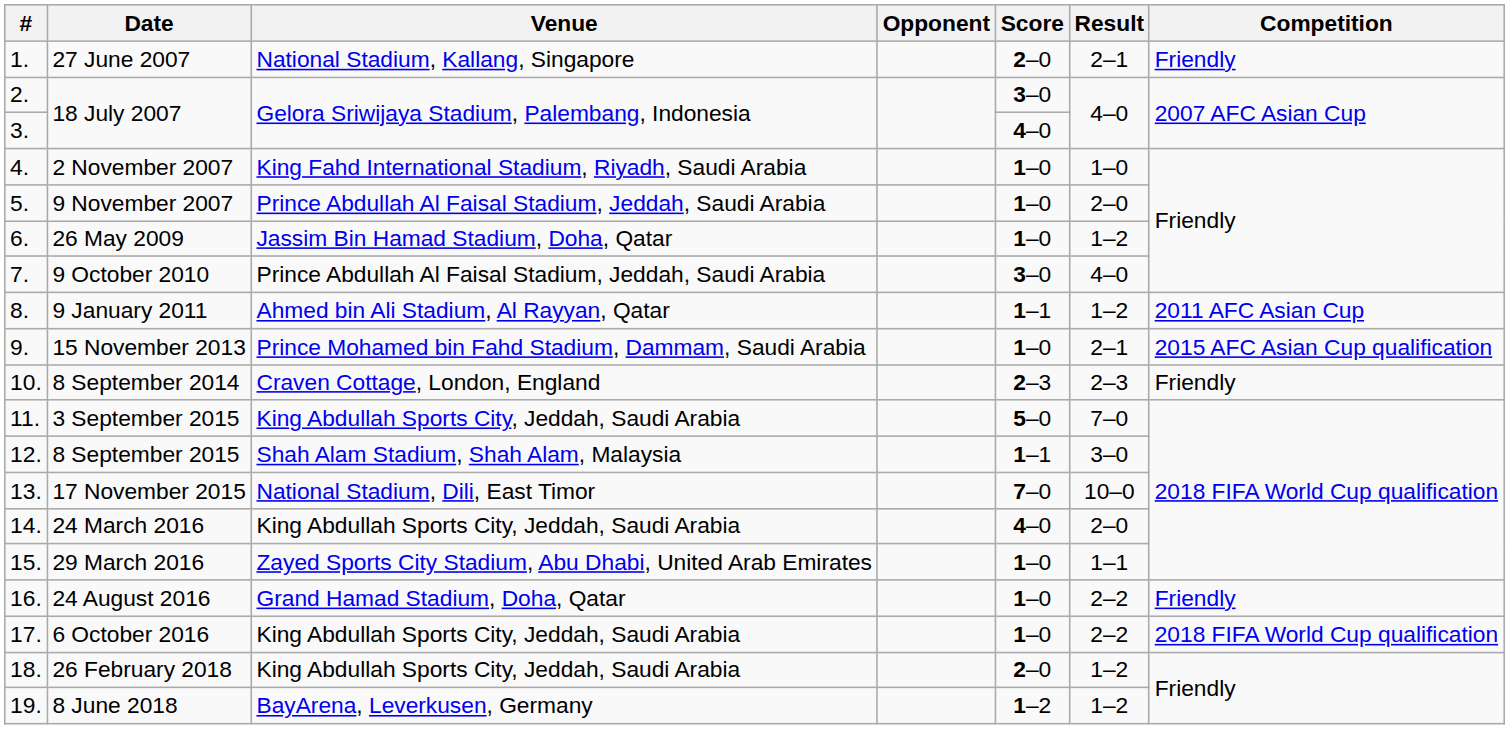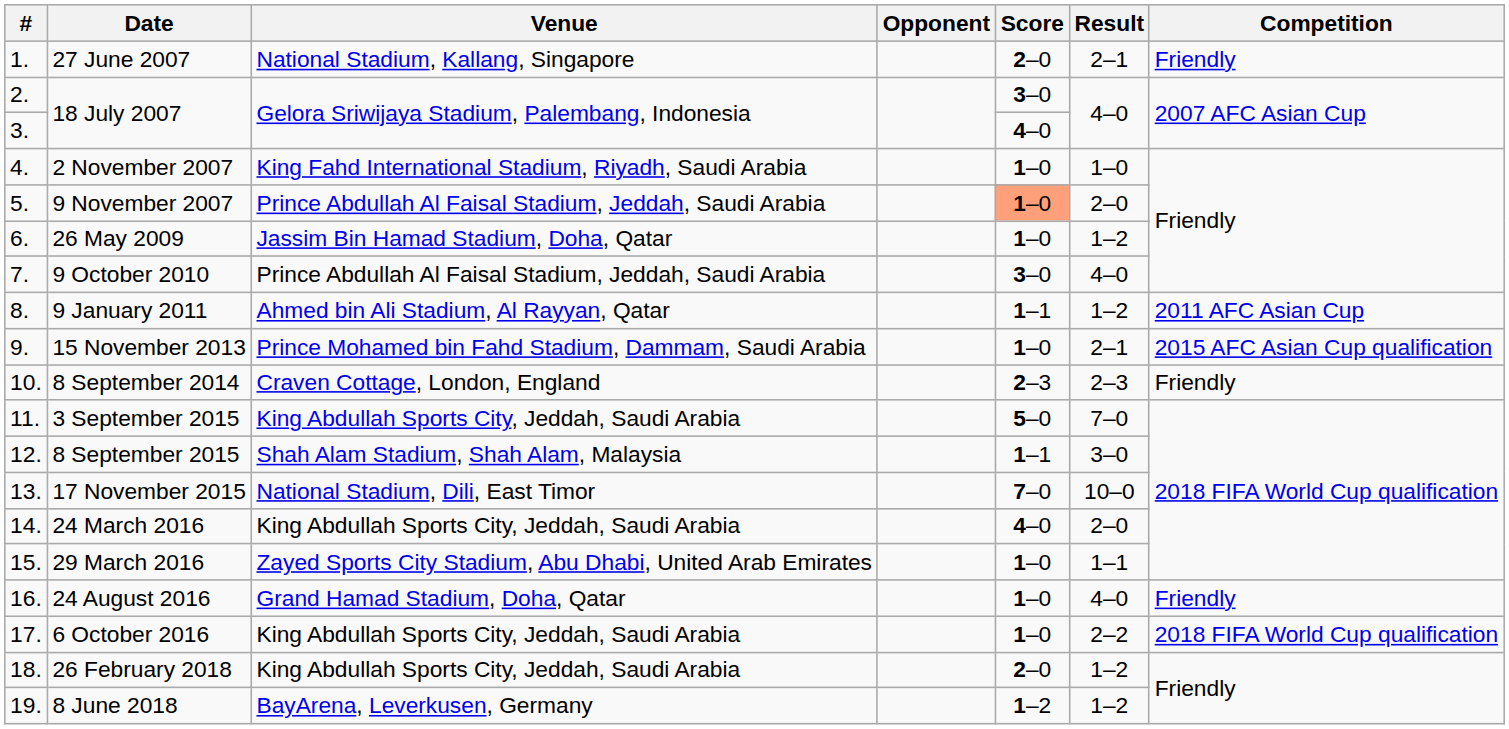 <table class="wikitable"  style="font-size:90%">
 <tr>
 <th>#</th>
 <th>Date</th>
 <th>Venue</th>
 <th>Opponent</th>
 <th>Score</th>
 <th>Result</th>
 <th>Competition</th>
 </tr>
 <tr>
 <td>1.</td>
 <td>27 June 2007</td>
 <td><a href='#'>National Stadium</a>, <a href='#'>Kallang</a>, Singapore</td>
 <td></td>
 <td align=center><strong>2</strong>–0</td>
 <td align=center>2–1</td>
 <td><a href='#'>Friendly</a></td>
 </tr>
 <tr>
 <td>2.</td>
 <td rowspan=2>18 July 2007</td>
 <td rowspan=2><a href='#'>Gelora Sriwijaya Stadium</a>, <a href='#'>Palembang</a>, Indonesia</td>
 <td rowspan=2></td>
 <td align=center><strong>3</strong>–0</td>
 <td rowspan=2 align=center>4–0</td>
 <td rowspan=2><a href='#'>2007 AFC Asian Cup</a></td>
 </tr>
 <tr>
 <td>3.</td>
 <td align=center><strong>4</strong>–0</td>
 </tr>
 <tr>
 <td>4.</td>
 <td>2 November 2007</td>
 <td><a href='#'>King Fahd International Stadium</a>, <a href='#'>Riyadh</a>, Saudi Arabia</td>
 <td></td>
 <td align=center><strong>1</strong>–0</td>
 <td align=center>1–0</td>
 <td rowspan=4>Friendly</td>
 </tr>
 <tr>
 <td>5.</td>
 <td>9 November 2007</td>
 <td><a href='#'>Prince Abdullah Al Faisal Stadium</a>, <a href='#'>Jeddah</a>, Saudi Arabia</td>
 <td></td>
-<td align=center><strong>1</strong>–0</td>
+<td align=center style="background: lightsalmon;"><strong>1</strong>–0</td>
 <td align=center>2–0</td>
 </tr>
 <tr>
 <td>6.</td>
 <td>26 May 2009</td>
 <td><a href='#'>Jassim Bin Hamad Stadium</a>, <a href='#'>Doha</a>, Qatar</td>
 <td></td>
 <td align=center><strong>1</strong>–0</td>
 <td align=center>1–2</td>
 </tr>
 <tr>
 <td>7.</td>
 <td>9 October 2010</td>
 <td>Prince Abdullah Al Faisal Stadium, Jeddah, Saudi Arabia</td>
 <td></td>
 <td align=center><strong>3</strong>–0</td>
 <td align=center>4–0</td>
 </tr>
 <tr>
 <td>8.</td>
 <td>9 January 2011</td>
 <td><a href='#'>Ahmed bin Ali Stadium</a>, <a href='#'>Al Rayyan</a>, Qatar</td>
 <td></td>
 <td align=center><strong>1</strong>–1</td>
 <td align=center>1–2</td>
 <td><a href='#'>2011 AFC Asian Cup</a></td>
 </tr>
 <tr>
 <td>9.</td>
 <td>15 November 2013</td>
 <td><a href='#'>Prince Mohamed bin Fahd Stadium</a>, <a href='#'>Dammam</a>, Saudi Arabia</td>
 <td></td>
 <td align=center><strong>1</strong>–0</td>
 <td align=center>2–1</td>
 <td><a href='#'>2015 AFC Asian Cup qualification</a></td>
 </tr>
 <tr>
 <td>10.</td>
 <td>8 September 2014</td>
 <td><a href='#'>Craven Cottage</a>, London, England</td>
 <td></td>
 <td align=center><strong>2</strong>–3</td>
 <td align=center>2–3</td>
 <td>Friendly</td>
 </tr>
 <tr>
 <td>11.</td>
 <td>3 September 2015</td>
 <td><a href='#'>King Abdullah Sports City</a>, Jeddah, Saudi Arabia</td>
 <td></td>
 <td align=center><strong>5</strong>–0</td>
 <td align=center>7–0</td>
 <td rowspan=5><a href='#'>2018 FIFA World Cup qualification</a></td>
 </tr>
 <tr>
 <td>12.</td>
 <td>8 September 2015</td>
 <td><a href='#'>Shah Alam Stadium</a>, <a href='#'>Shah Alam</a>, Malaysia</td>
 <td></td>
 <td align=center><strong>1</strong>–1</td>
 <td align=center>3–0</td>
 </tr>
 <tr>
 <td>13.</td>
 <td>17 November 2015</td>
 <td><a href='#'>National Stadium</a>, <a href='#'>Dili</a>, East Timor</td>
 <td></td>
 <td align=center><strong>7</strong>–0</td>
 <td align=center>10–0</td>
 </tr>
 <tr>
 <td>14.</td>
 <td>24 March 2016</td>
 <td>King Abdullah Sports City, Jeddah, Saudi Arabia</td>
 <td></td>
 <td align=center><strong>4</strong>–0</td>
 <td align=center>2–0</td>
 </tr>
 <tr>
 <td>15.</td>
 <td>29 March 2016</td>
 <td><a href='#'>Zayed Sports City Stadium</a>, <a href='#'>Abu Dhabi</a>, United Arab Emirates</td>
 <td></td>
 <td align=center><strong>1</strong>–0</td>
 <td align=center>1–1</td>
 </tr>
 <tr>
 <td>16.</td>
 <td>24 August 2016</td>
 <td><a href='#'>Grand Hamad Stadium</a>, <a href='#'>Doha</a>, Qatar</td>
 <td></td>
 <td align=center><strong>1</strong>–0</td>
-<td align=center>2–2</td>
+<td align=center>4–0</td>
 <td><a href='#'>Friendly</a></td>
 </tr>
 <tr>
 <td>17.</td>
 <td>6 October 2016</td>
 <td>King Abdullah Sports City, Jeddah, Saudi Arabia</td>
 <td></td>
 <td align=center><strong>1</strong>–0</td>
 <td align=center>2–2</td>
 <td><a href='#'>2018 FIFA World Cup qualification</a></td>
 </tr>
 <tr>
 <td>18.</td>
 <td>26 February 2018</td>
 <td>King Abdullah Sports City, Jeddah, Saudi Arabia</td>
 <td></td>
 <td align=center><strong>2</strong>–0</td>
 <td align=center>1–2</td>
 <td rowspan=2>Friendly</td>
 </tr>
 <tr>
 <td>19.</td>
 <td>8 June 2018</td>
 <td><a href='#'>BayArena</a>, <a href='#'>Leverkusen</a>, Germany</td>
 <td></td>
 <td align=center><strong>1</strong>–2</td>
 <td align=center>1–2</td>
 </tr>
 </table>
